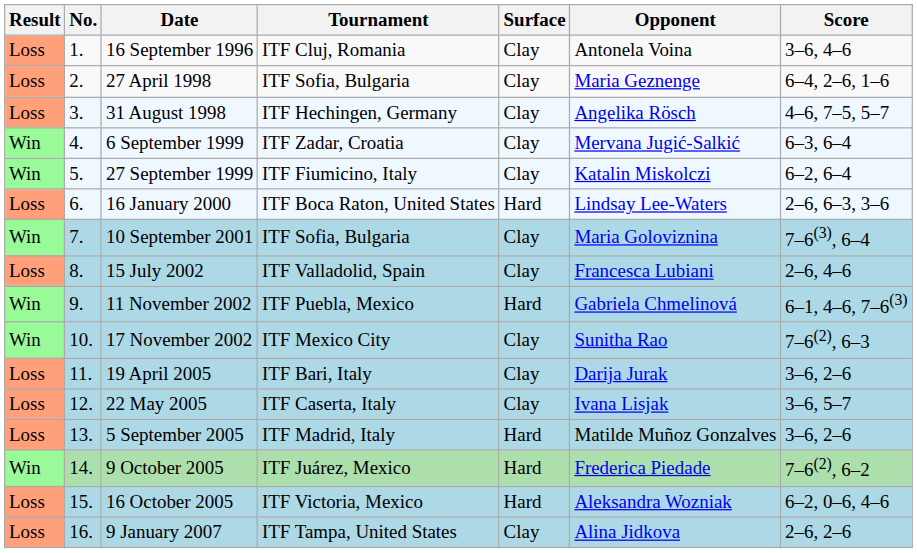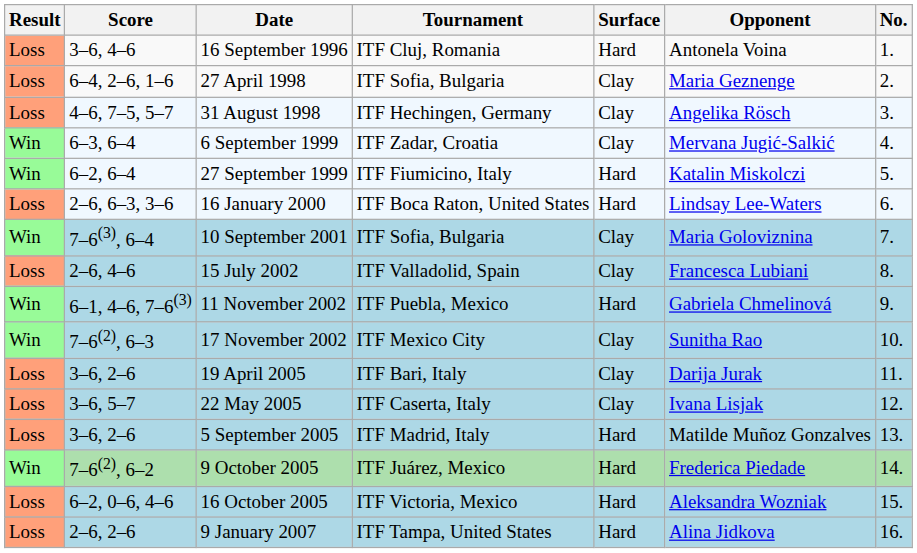 <table class="sortable wikitable" style="font-size:97%;">
 <tr>
 <th>Result</th>
-<th>No.</th>
+<th class="unsortable">Score</th>
 <th>Date</th>
 <th>Tournament</th>
 <th>Surface</th>
 <th>Opponent</th>
-<th class="unsortable">Score</th>
+<th>No.</th>
 </tr>
 <tr>
 <td style="background:#ffa07a;">Loss</td>
-<td>1.</td>
+<td>3–6, 4–6</td>
 <td>16 September 1996</td>
 <td>ITF Cluj, Romania</td>
-<td>Clay</td>
+<td>Hard</td>
 <td> Antonela Voina</td>
-<td>3–6, 4–6</td>
+<td>1.</td>
 </tr>
 <tr>
 <td style="background:#ffa07a;">Loss</td>
-<td>2.</td>
+<td>6–4, 2–6, 1–6</td>
 <td>27 April 1998</td>
 <td>ITF Sofia, Bulgaria</td>
 <td>Clay</td>
 <td> <a href='#'>Maria Geznenge</a></td>
-<td>6–4, 2–6, 1–6</td>
+<td>2.</td>
 </tr>
 <tr style="background:#f0f8ff;">
 <td style="background:#ffa07a;">Loss</td>
-<td>3.</td>
+<td>4–6, 7–5, 5–7</td>
 <td>31 August 1998</td>
 <td>ITF Hechingen, Germany</td>
 <td>Clay</td>
 <td> <a href='#'>Angelika Rösch</a></td>
-<td>4–6, 7–5, 5–7</td>
+<td>3.</td>
 </tr>
 <tr style="background:#f0f8ff;">
 <td style="background:#98fb98;">Win</td>
-<td>4.</td>
+<td>6–3, 6–4</td>
 <td>6 September 1999</td>
 <td>ITF Zadar, Croatia</td>
 <td>Clay</td>
 <td> <a href='#'>Mervana Jugić-Salkić</a></td>
-<td>6–3, 6–4</td>
+<td>4.</td>
 </tr>
 <tr style="background:#f0f8ff;">
 <td style="background:#98fb98;">Win</td>
-<td>5.</td>
+<td>6–2, 6–4</td>
 <td>27 September 1999</td>
 <td>ITF Fiumicino, Italy</td>
-<td>Clay</td>
+<td>Hard</td>
 <td> <a href='#'>Katalin Miskolczi</a></td>
-<td>6–2, 6–4</td>
+<td>5.</td>
 </tr>
 <tr style="background:#f0f8ff;">
 <td style="background:#ffa07a;">Loss</td>
-<td>6.</td>
+<td>2–6, 6–3, 3–6</td>
 <td>16 January 2000</td>
 <td>ITF Boca Raton, United States</td>
 <td>Hard</td>
 <td> <a href='#'>Lindsay Lee-Waters</a></td>
-<td>2–6, 6–3, 3–6</td>
+<td>6.</td>
 </tr>
 <tr style="background:lightblue;">
 <td style="background:#98fb98;">Win</td>
-<td>7.</td>
+<td>7–6<sup>(3)</sup>, 6–4</td>
 <td>10 September 2001</td>
 <td>ITF Sofia, Bulgaria</td>
 <td>Clay</td>
 <td> <a href='#'>Maria Goloviznina</a></td>
-<td>7–6<sup>(3)</sup>, 6–4</td>
+<td>7.</td>
 </tr>
 <tr style="background:lightblue;">
 <td style="background:#ffa07a;">Loss</td>
-<td>8.</td>
+<td>2–6, 4–6</td>
 <td>15 July 2002</td>
 <td>ITF Valladolid, Spain</td>
 <td>Clay</td>
 <td> <a href='#'>Francesca Lubiani</a></td>
-<td>2–6, 4–6</td>
+<td>8.</td>
 </tr>
 <tr style="background:lightblue;">
 <td style="background:#98fb98;">Win</td>
-<td>9.</td>
+<td>6–1, 4–6, 7–6<sup>(3)</sup></td>
 <td>11 November 2002</td>
 <td>ITF Puebla, Mexico</td>
 <td>Hard</td>
 <td> <a href='#'>Gabriela Chmelinová</a></td>
-<td>6–1, 4–6, 7–6<sup>(3)</sup></td>
+<td>9.</td>
 </tr>
 <tr style="background:lightblue;">
 <td style="background:#98fb98;">Win</td>
-<td>10.</td>
+<td>7–6<sup>(2)</sup>, 6–3</td>
 <td>17 November 2002</td>
 <td>ITF Mexico City</td>
 <td>Clay</td>
 <td> <a href='#'>Sunitha Rao</a></td>
-<td>7–6<sup>(2)</sup>, 6–3</td>
+<td>10.</td>
 </tr>
 <tr style="background:lightblue;">
 <td style="background:#ffa07a;">Loss</td>
-<td>11.</td>
+<td>3–6, 2–6</td>
 <td>19 April 2005</td>
 <td>ITF Bari, Italy</td>
 <td>Clay</td>
 <td> <a href='#'>Darija Jurak</a></td>
-<td>3–6, 2–6</td>
+<td>11.</td>
 </tr>
 <tr style="background:lightblue;">
 <td style="background:#ffa07a;">Loss</td>
-<td>12.</td>
+<td>3–6, 5–7</td>
 <td>22 May 2005</td>
 <td>ITF Caserta, Italy</td>
 <td>Clay</td>
 <td> <a href='#'>Ivana Lisjak</a></td>
-<td>3–6, 5–7</td>
+<td>12.</td>
 </tr>
 <tr style="background:lightblue;">
 <td style="background:#ffa07a;">Loss</td>
-<td>13.</td>
+<td>3–6, 2–6</td>
 <td>5 September 2005</td>
 <td>ITF Madrid, Italy</td>
 <td>Hard</td>
 <td> Matilde Muñoz Gonzalves</td>
-<td>3–6, 2–6</td>
+<td>13.</td>
 </tr>
 <tr style="background:#addfad;">
 <td style="background:#98fb98;">Win</td>
-<td>14.</td>
+<td>7–6<sup>(2)</sup>, 6–2</td>
 <td>9 October 2005</td>
 <td>ITF Juárez, Mexico</td>
 <td>Hard</td>
 <td> <a href='#'>Frederica Piedade</a></td>
-<td>7–6<sup>(2)</sup>, 6–2</td>
+<td>14.</td>
 </tr>
 <tr style="background:lightblue;">
 <td style="background:#ffa07a;">Loss</td>
-<td>15.</td>
+<td>6–2, 0–6, 4–6</td>
 <td>16 October 2005</td>
 <td>ITF Victoria, Mexico</td>
 <td>Hard</td>
 <td> <a href='#'>Aleksandra Wozniak</a></td>
-<td>6–2, 0–6, 4–6</td>
+<td>15.</td>
 </tr>
 <tr style="background:lightblue;">
 <td style="background:#ffa07a;">Loss</td>
-<td>16.</td>
+<td>2–6, 2–6</td>
 <td>9 January 2007</td>
 <td>ITF Tampa, United States</td>
-<td>Clay</td>
+<td>Hard</td>
 <td> <a href='#'>Alina Jidkova</a></td>
-<td>2–6, 2–6</td>
+<td>16.</td>
 </tr>
 </table>
